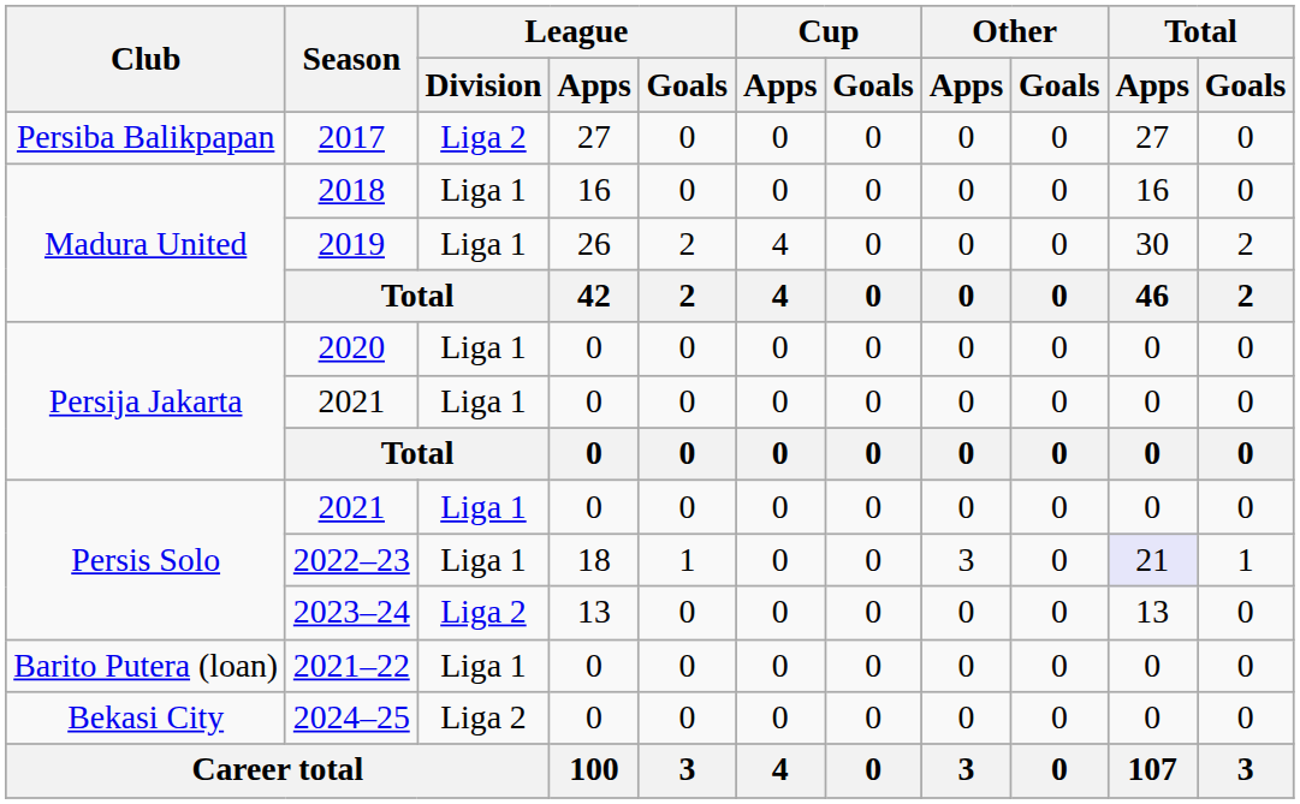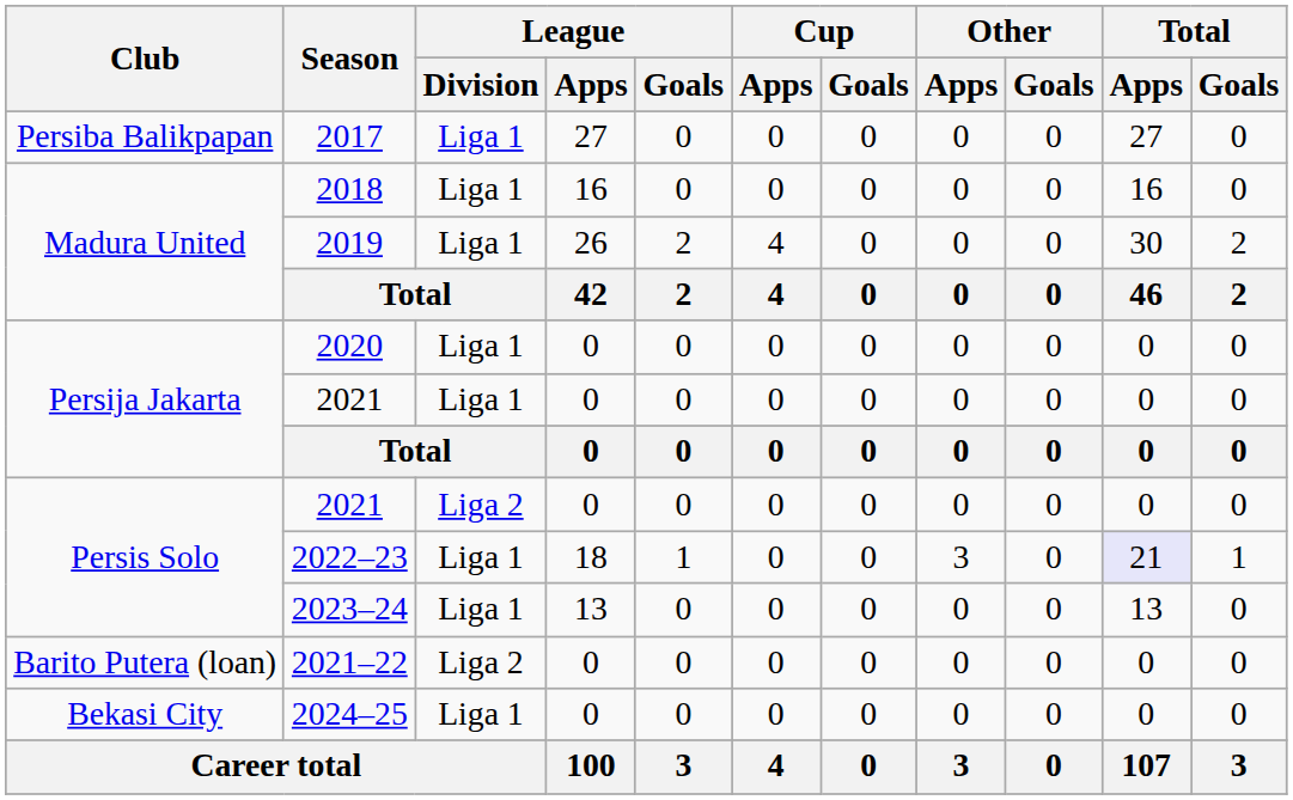 <table class="wikitable" style="text-align:center">
 <tr>
 <th rowspan="2">Club</th>
 <th rowspan="2">Season</th>
 <th colspan="3">League</th>
 <th colspan="2">Cup</th>
 <th colspan="2">Other</th>
 <th colspan="2">Total</th>
 </tr>
 <tr>
 <th>Division</th>
 <th>Apps</th>
 <th>Goals</th>
 <th>Apps</th>
 <th>Goals</th>
 <th>Apps</th>
 <th>Goals</th>
 <th>Apps</th>
 <th>Goals</th>
 </tr>
 <tr>
 <td rowspan="1" valign="center"><a href='#'>Persiba Balikpapan</a></td>
 <td><a href='#'>2017</a></td>
-<td rowspan="1" valign="center"><a href='#'>Liga 2</a></td>
+<td rowspan="1" valign="center"><a href='#'>Liga 1</a></td>
 <td>27</td>
 <td>0</td>
 <td>0</td>
 <td>0</td>
 <td>0</td>
 <td>0</td>
 <td>27</td>
 <td>0</td>
 </tr>
 <tr>
 <td rowspan="3" valign="center"><a href='#'>Madura United</a></td>
 <td><a href='#'>2018</a></td>
 <td rowspan="1" valign="center">Liga 1</td>
 <td>16</td>
 <td>0</td>
 <td>0</td>
 <td>0</td>
 <td>0</td>
 <td>0</td>
 <td>16</td>
 <td>0</td>
 </tr>
 <tr>
 <td><a href='#'>2019</a></td>
 <td rowspan="1" valign="center">Liga 1</td>
 <td>26</td>
 <td>2</td>
 <td>4</td>
 <td>0</td>
 <td>0</td>
 <td>0</td>
 <td>30</td>
 <td>2</td>
 </tr>
 <tr>
 <th colspan="2">Total</th>
 <th>42</th>
 <th>2</th>
 <th>4</th>
 <th>0</th>
 <th>0</th>
 <th>0</th>
 <th>46</th>
 <th>2</th>
 </tr>
 <tr>
 <td rowspan="3" valign="center"><a href='#'>Persija Jakarta</a></td>
 <td><a href='#'>2020</a></td>
 <td rowspan="1" valign="center">Liga 1</td>
 <td>0</td>
 <td>0</td>
 <td>0</td>
 <td>0</td>
 <td>0</td>
 <td>0</td>
 <td>0</td>
 <td>0</td>
 </tr>
 <tr>
 <td>2021</td>
 <td rowspan="1" valign="center">Liga 1</td>
 <td>0</td>
 <td>0</td>
 <td>0</td>
 <td>0</td>
 <td>0</td>
 <td>0</td>
 <td>0</td>
 <td>0</td>
 </tr>
 <tr>
 <th colspan="2">Total</th>
 <th>0</th>
 <th>0</th>
 <th>0</th>
 <th>0</th>
 <th>0</th>
 <th>0</th>
 <th>0</th>
 <th>0</th>
 </tr>
 <tr>
 <td rowspan="3" valign="center"><a href='#'>Persis Solo</a></td>
 <td><a href='#'>2021</a></td>
-<td rowspan="1" valign="center"><a href='#'>Liga 1</a></td>
+<td rowspan="1" valign="center"><a href='#'>Liga 2</a></td>
 <td>0</td>
 <td>0</td>
 <td>0</td>
 <td>0</td>
 <td>0</td>
 <td>0</td>
 <td>0</td>
 <td>0</td>
 </tr>
 <tr>
 <td><a href='#'>2022–23</a></td>
 <td>Liga 1</td>
 <td>18</td>
 <td>1</td>
 <td>0</td>
 <td>0</td>
 <td>3</td>
 <td>0</td>
 <td style="background: lavender;">21</td>
 <td>1</td>
 </tr>
 <tr>
 <td><a href='#'>2023–24</a></td>
-<td rowspan="1" valign="center"><a href='#'>Liga 2</a></td>
+<td>Liga 1</td>
 <td>13</td>
 <td>0</td>
 <td>0</td>
 <td>0</td>
 <td>0</td>
 <td>0</td>
 <td>13</td>
 <td>0</td>
 </tr>
 <tr>
 <td rowspan="1" valign="center"><a href='#'>Barito Putera</a> (loan)</td>
 <td><a href='#'>2021–22</a></td>
-<td rowspan="1" valign="center">Liga 1</td>
+<td rowspan="1" valign="center">Liga 2</td>
 <td>0</td>
 <td>0</td>
 <td>0</td>
 <td>0</td>
 <td>0</td>
 <td>0</td>
 <td>0</td>
 <td>0</td>
 </tr>
 <tr>
 <td rowspan="1" valign="center"><a href='#'>Bekasi City</a></td>
 <td><a href='#'>2024–25</a></td>
-<td rowspan="1" valign="center">Liga 2</td>
+<td rowspan="1" valign="center">Liga 1</td>
 <td>0</td>
 <td>0</td>
 <td>0</td>
 <td>0</td>
 <td>0</td>
 <td>0</td>
 <td>0</td>
 <td>0</td>
 </tr>
 <tr>
 <th colspan="3">Career total</th>
 <th>100</th>
 <th>3</th>
 <th>4</th>
 <th>0</th>
 <th>3</th>
 <th>0</th>
 <th>107</th>
 <th>3</th>
 </tr>
 </table>
